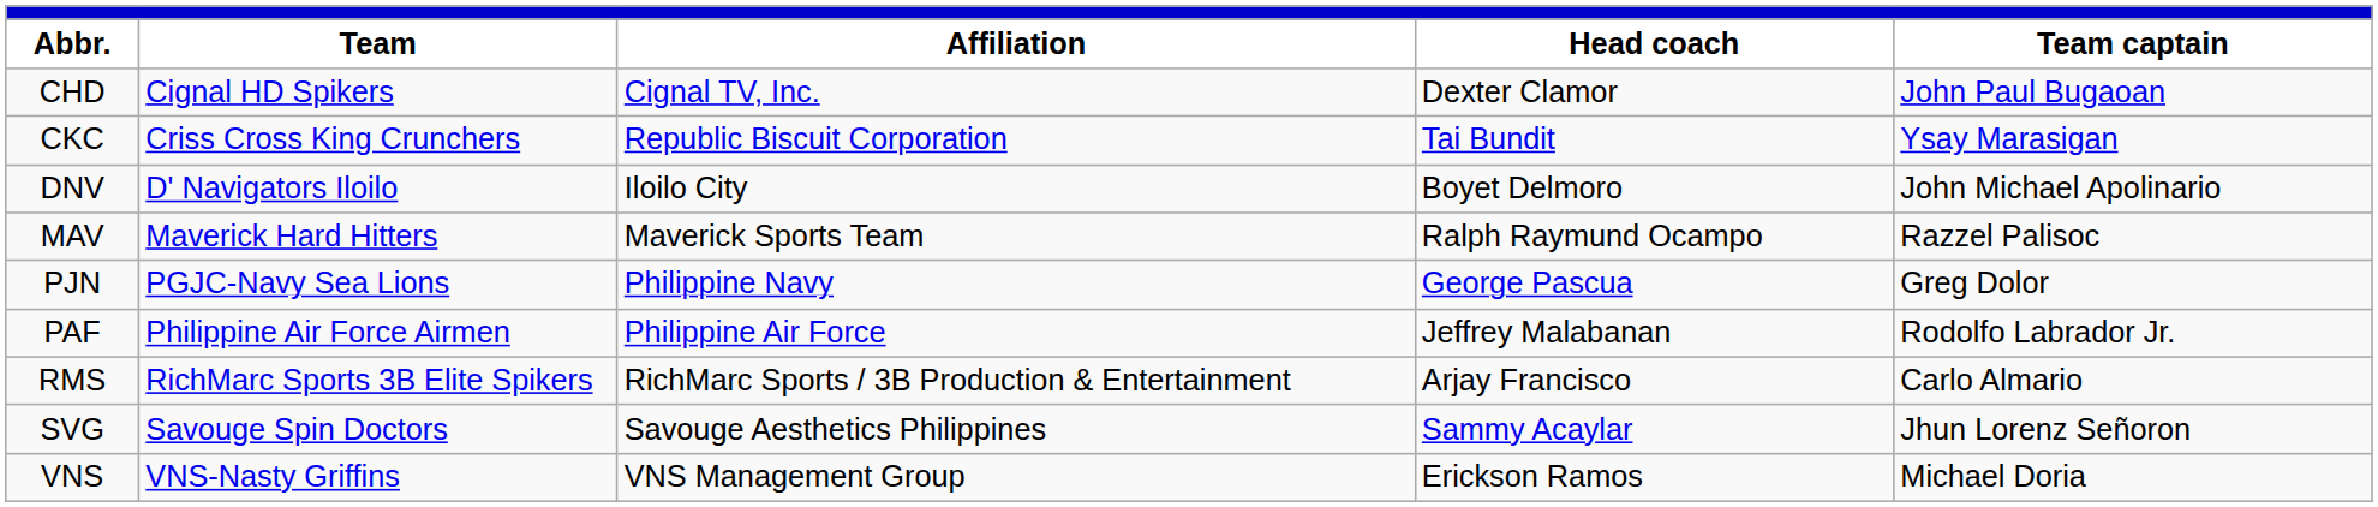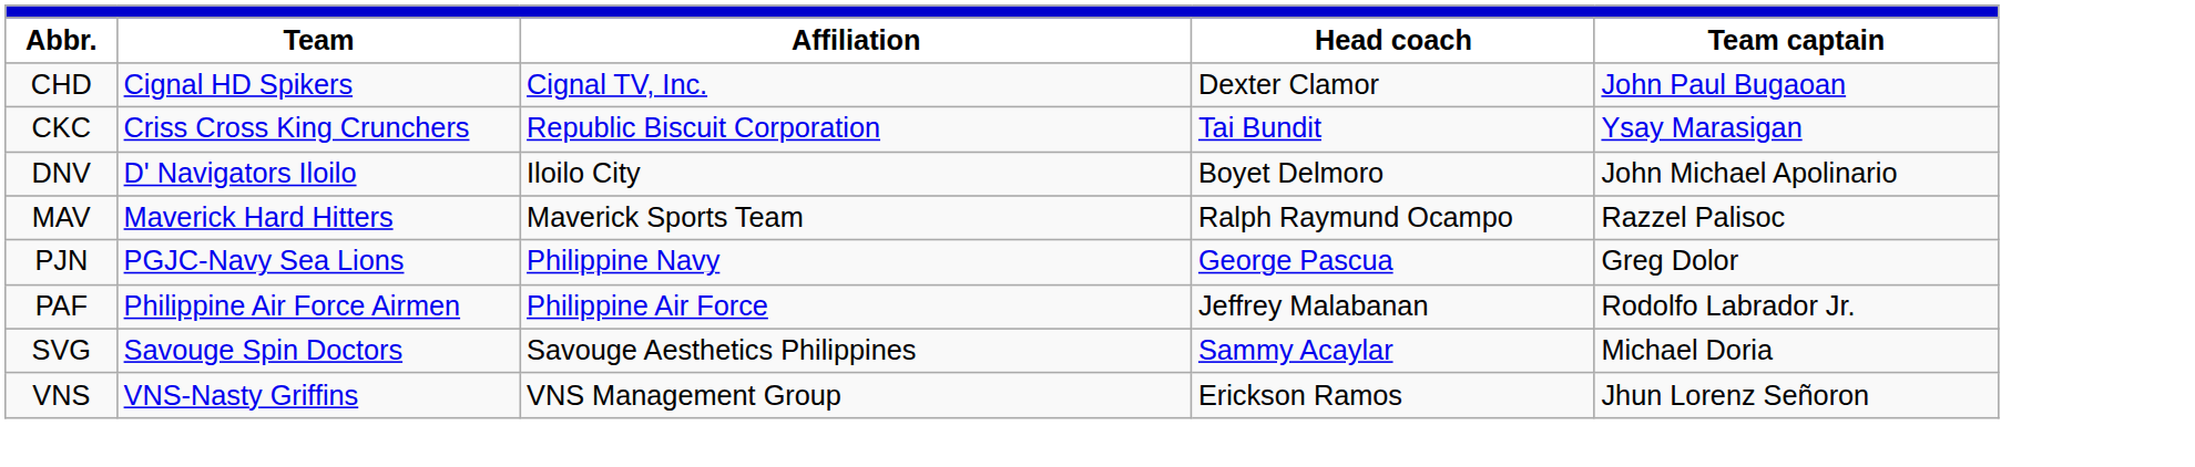 <table class="wikitable" style="font-size:100%">
 <tr>
 <th style=background:#0000CD colspan="5"><span></span></th>
 </tr>
 <tr>
 <th style="background:white; width:5%">Abbr.</th>
 <th style="background:white; width:18%">Team</th>
 <th style="background:white; width:30%">Affiliation</th>
 <th style="background:white; width:18%">Head coach</th>
 <th style="background:white; width:18%">Team captain</th>
 </tr>
 <tr>
 <td style="text-align:center">CHD</td>
 <td><a href='#'>Cignal HD Spikers</a></td>
 <td><a href='#'>Cignal TV, Inc.</a></td>
 <td> Dexter Clamor</td>
 <td><a href='#'>John Paul Bugaoan</a></td>
 </tr>
 <tr>
 <td style="text-align:center">CKC</td>
 <td><a href='#'>Criss Cross King Crunchers</a></td>
 <td><a href='#'>Republic Biscuit Corporation</a></td>
 <td> <a href='#'>Tai Bundit</a></td>
 <td><a href='#'>Ysay Marasigan</a></td>
 </tr>
 <tr>
 <td style="text-align:center">DNV</td>
 <td><a href='#'>D' Navigators Iloilo</a></td>
 <td>Iloilo City</td>
 <td> Boyet Delmoro</td>
 <td>John Michael Apolinario</td>
 </tr>
 <tr>
 <td style="text-align:center">MAV</td>
 <td><a href='#'>Maverick Hard Hitters</a></td>
 <td>Maverick Sports Team</td>
 <td> Ralph Raymund Ocampo</td>
 <td>Razzel Palisoc</td>
 </tr>
 <tr>
 <td style="text-align:center">PJN</td>
 <td><a href='#'>PGJC-Navy Sea Lions</a></td>
 <td><a href='#'>Philippine Navy</a></td>
 <td> <a href='#'>George Pascua</a></td>
 <td>Greg Dolor</td>
 </tr>
 <tr>
 <td style="text-align:center">PAF</td>
 <td><a href='#'>Philippine Air Force Airmen</a></td>
 <td><a href='#'>Philippine Air Force</a></td>
 <td> Jeffrey Malabanan</td>
 <td>Rodolfo Labrador Jr.</td>
 </tr>
 <tr>
-<td style="text-align:center">RMS</td>
-<td><a href='#'>RichMarc Sports 3B Elite Spikers</a></td>
-<td>RichMarc Sports / 3B Production & Entertainment</td>
-<td> Arjay Francisco</td>
-<td>Carlo Almario</td>
-</tr>
-<tr>
 <td style="text-align:center">SVG</td>
 <td><a href='#'>Savouge Spin Doctors</a></td>
 <td>Savouge Aesthetics Philippines</td>
 <td> <a href='#'>Sammy Acaylar</a></td>
-<td>Jhun Lorenz Señoron</td>
+<td>Michael Doria</td>
 </tr>
 <tr>
 <td style="text-align:center">VNS</td>
 <td><a href='#'>VNS-Nasty Griffins</a></td>
 <td>VNS Management Group</td>
 <td> Erickson Ramos</td>
-<td>Michael Doria</td>
+<td>Jhun Lorenz Señoron</td>
 </tr>
 </table>
